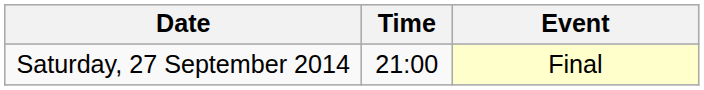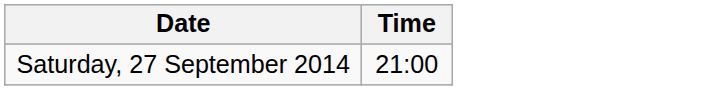 <table class = "wikitable" style="text-align:center;">
 <tr>
 <th width=220>Date</th>
 <th width=50>Time</th>
-<th width=150>Event</th>
 </tr>
 <tr>
 <td>Saturday, 27 September 2014</td>
 <td>21:00</td>
-<td bgcolor=ffffcc>Final</td>
 </tr>
 </table>
